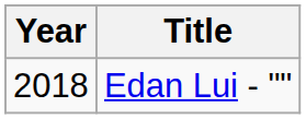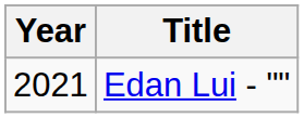 <table class="wikitable sortable">
 <tr>
 <th>Year</th>
 <th>Title</th>
 </tr>
 <tr>
-<td>2018</td>
+<td>2021</td>
 <td><a href='#'>Edan Lui</a> - ""</td>
 </tr>
 </table>
